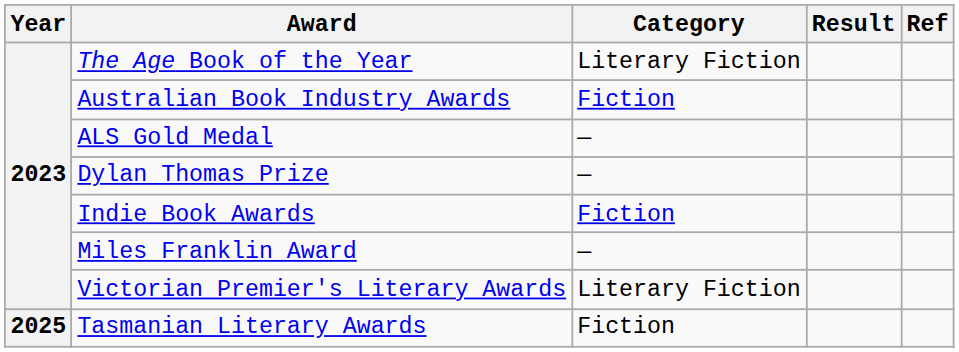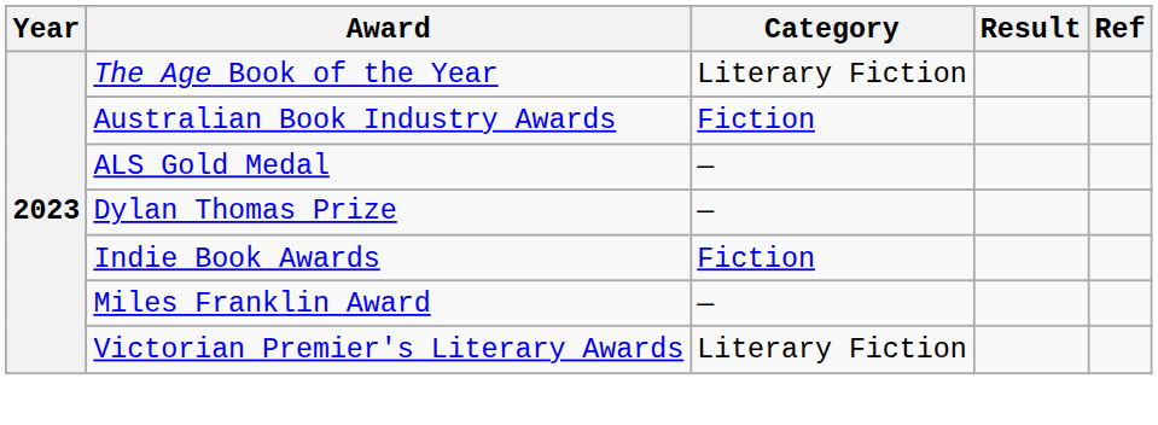 <table class="wikitable sortable">
 <tr>
 <th>Year</th>
 <th>Award</th>
 <th>Category</th>
 <th>Result</th>
 <th>Ref</th>
 </tr>
 <tr>
 <th rowspan="7">2023</th>
 <td><a href='#'><em>The Age</em> Book of the Year</a></td>
 <td>Literary Fiction</td>
 <td></td>
 <td></td>
 </tr>
 <tr>
 <td><a href='#'>Australian Book Industry Awards</a></td>
 <td><a href='#'>Fiction</a></td>
 <td></td>
 <td></td>
 </tr>
 <tr>
 <td><a href='#'>ALS Gold Medal</a></td>
 <td>—</td>
 <td></td>
 <td></td>
 </tr>
 <tr>
 <td><a href='#'>Dylan Thomas Prize</a></td>
 <td>—</td>
 <td></td>
 <td></td>
 </tr>
 <tr>
 <td><a href='#'>Indie Book Awards</a></td>
 <td><a href='#'>Fiction</a></td>
 <td></td>
 <td></td>
 </tr>
 <tr>
 <td><a href='#'>Miles Franklin Award</a></td>
 <td>—</td>
 <td></td>
 <td></td>
 </tr>
 <tr>
 <td><a href='#'>Victorian Premier's Literary Awards</a></td>
 <td>Literary Fiction</td>
 <td></td>
 <td></td>
 </tr>
-<tr>
-<th>2025</th>
-<td><a href='#'>Tasmanian Literary Awards</a></td>
-<td>Fiction</td>
-<td></td>
-<td></td>
-</tr>
 </table>
